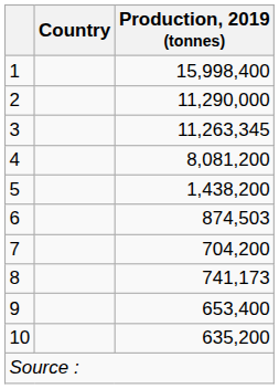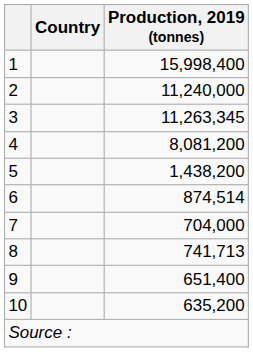 <table class="wikitable gauche" style="margin-right:2em;" cellpadding="5">
 <tr>
 <th></th>
 <th>Country</th>
 <th>Production, 2019<br><small>(tonnes)</small></th>
 </tr>
 <tr>
 <td>1</td>
 <td></td>
 <td align="right">15,998,400</td>
 </tr>
 <tr>
 <td>2</td>
 <td></td>
-<td align="right">11,290,000</td>
+<td align="right">11,240,000</td>
 </tr>
 <tr>
 <td>3</td>
 <td></td>
 <td align="right">11,263,345</td>
 </tr>
 <tr>
 <td>4</td>
 <td></td>
 <td align="right">8,081,200</td>
 </tr>
 <tr>
 <td>5</td>
 <td></td>
 <td align="right">1,438,200</td>
 </tr>
 <tr>
 <td>6</td>
 <td></td>
-<td align="right">874,503</td>
+<td align="right">874,514</td>
 </tr>
 <tr>
 <td>7</td>
 <td></td>
-<td align="right">704,200</td>
+<td align="right">704,000</td>
 </tr>
 <tr>
 <td>8</td>
 <td></td>
-<td align="right">741,173</td>
+<td align="right">741,713</td>
 </tr>
 <tr>
 <td>9</td>
 <td></td>
-<td align="right">653,400</td>
+<td align="right">651,400</td>
 </tr>
 <tr>
 <td>10</td>
 <td></td>
 <td align="right">635,200</td>
 </tr>
 <tr>
 <td colspan="5"><em>Source : </em></td>
 </tr>
 </table>
